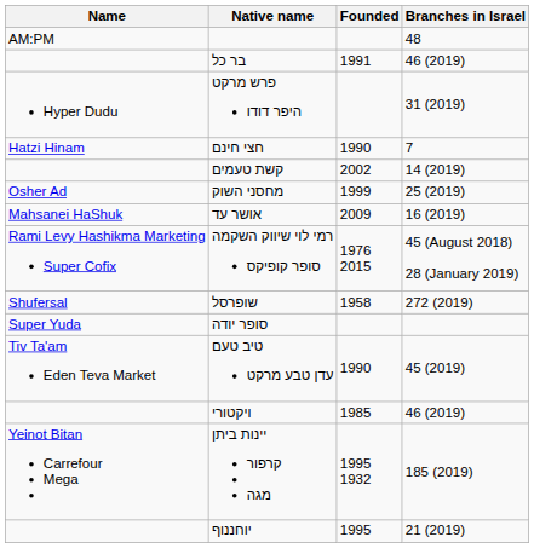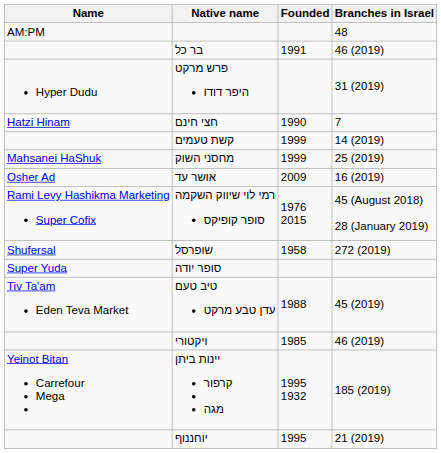 <table class="wikitable sortable">
 <tr>
 <th>Name</th>
 <th>Native name</th>
 <th>Founded</th>
 <th data-sort-type="number">Branches in Israel</th>
 </tr>
 <tr>
 <td>AM:PM</td>
 <td></td>
 <td></td>
 <td>48</td>
 </tr>
 <tr>
 <td></td>
 <td>בר כל</td>
 <td>1991</td>
 <td>46 (2019)</td>
 </tr>
 <tr>
 <td><br><ul><li>Hyper Dudu</li></ul></td>
 <td>פרש מרקט<br><ul><li>היפר דודו</li></ul></td>
 <td></td>
 <td>31 (2019)</td>
 </tr>
 <tr>
 <td><a href='#'>Hatzi Hinam</a></td>
 <td>חצי חינם</td>
 <td>1990</td>
 <td>7</td>
 </tr>
 <tr>
 <td></td>
 <td>קשת טעמים</td>
-<td>2002</td>
+<td>1999</td>
 <td>14 (2019)</td>
 </tr>
 <tr>
-<td><a href='#'>Osher Ad</a></td>
+<td><a href='#'>Mahsanei HaShuk</a></td>
 <td>מחסני השוק</td>
 <td>1999</td>
 <td>25 (2019)</td>
 </tr>
 <tr>
-<td><a href='#'>Mahsanei HaShuk</a></td>
+<td><a href='#'>Osher Ad</a></td>
 <td>אושר עד</td>
 <td>2009</td>
 <td>16 (2019)</td>
 </tr>
 <tr>
 <td><a href='#'>Rami Levy Hashikma Marketing</a><br><ul><li><a href='#'>Super Cofix</a></li></ul></td>
 <td>רמי לוי שיווק השקמה<br><ul><li>סופר קופיקס</li></ul></td>
 <td>1976<br>2015</td>
 <td>45 (August 2018)<br><br>28 (January 2019)</td>
 </tr>
 <tr>
 <td><a href='#'>Shufersal</a></td>
 <td>שופרסל</td>
 <td>1958</td>
 <td>272 (2019)</td>
 </tr>
 <tr>
 <td><a href='#'>Super Yuda</a></td>
 <td>סופר יודה</td>
 <td></td>
 <td></td>
 </tr>
 <tr>
 <td><a href='#'>Tiv Ta'am</a><br><ul><li>Eden Teva Market</li></ul></td>
 <td>טיב טעם<br><ul><li>עדן טבע מרקט</li></ul></td>
-<td>1990</td>
+<td>1988</td>
 <td>45 (2019)</td>
 </tr>
 <tr>
 <td></td>
 <td>ויקטורי</td>
 <td>1985</td>
 <td>46 (2019)</td>
 </tr>
 <tr>
 <td><a href='#'>Yeinot Bitan</a><br><ul><li>Carrefour</li><li>Mega</li><li></li></ul></td>
 <td>יינות ביתן<br><ul><li>קרפור</li><li></li><li>מגה</li></ul></td>
 <td>1995<br>1932</td>
 <td>185 (2019)</td>
 </tr>
 <tr>
 <td></td>
 <td>יוחננוף</td>
 <td>1995</td>
 <td>21 (2019)</td>
 </tr>
 </table>
